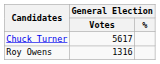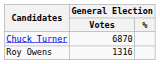 <table class=wikitable>
 <tr>
 <th colspan=1 rowspan=2><strong>Candidates</strong></th>
 <th colspan=2><strong>General Election</strong></th>
 </tr>
 <tr>
 <th>Votes</th>
 <th>%</th>
 </tr>
 <tr>
 <td><a href='#'>Chuck Turner</a></td>
-<td align="right">5617</td>
+<td align="right">6870</td>
 <td align="right"></td>
 </tr>
 <tr>
 <td>Roy Owens</td>
 <td align="right">1316</td>
 <td align="right"></td>
 </tr>
 </table>
